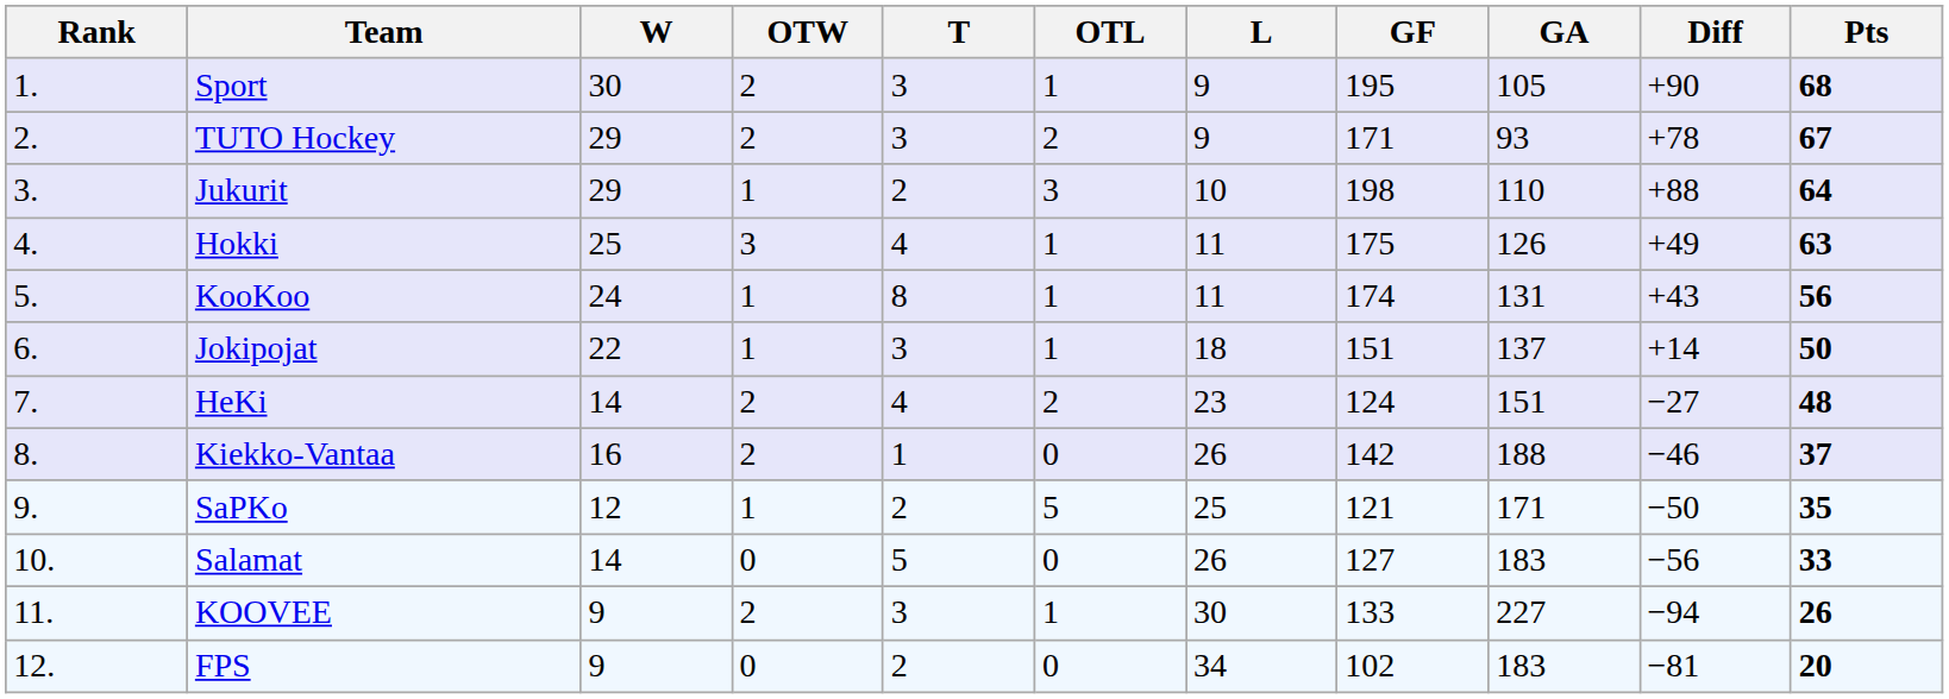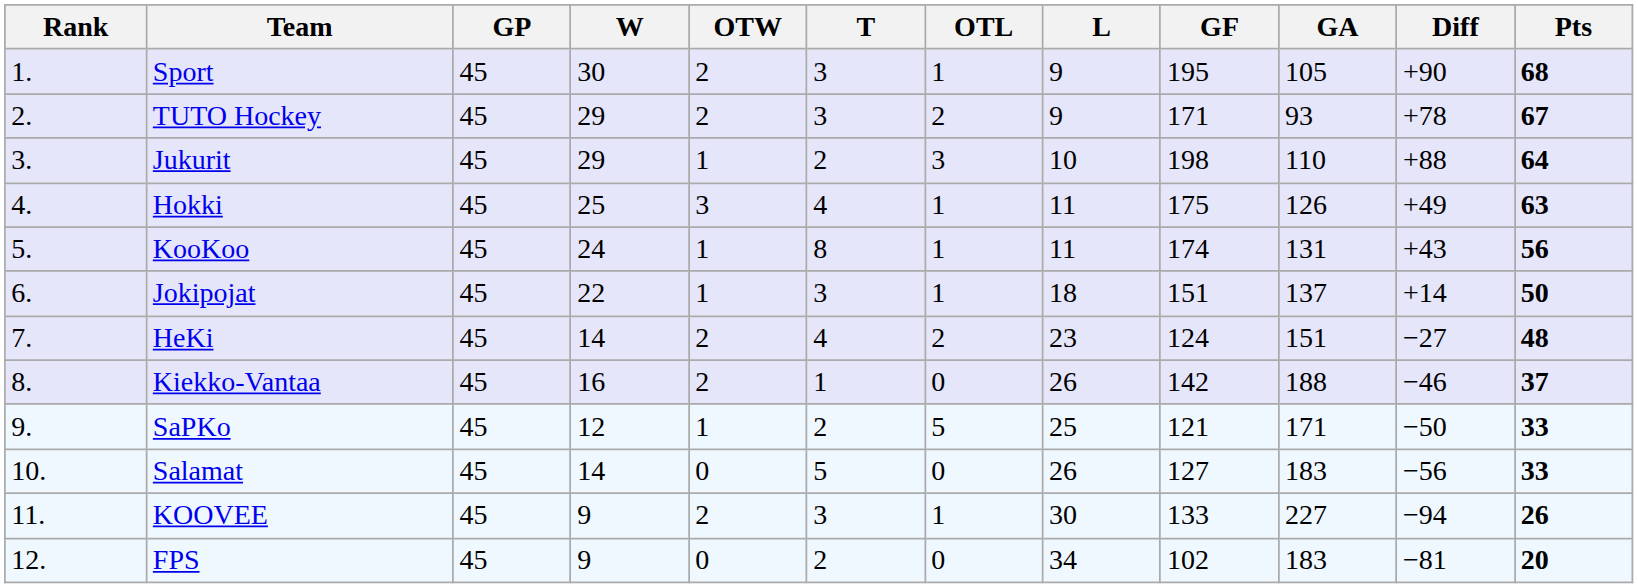 <table class="wikitable">
 <tr>
 <th bgcolor="#DDDDFF" width="6%" align="left">Rank</th>
 <th bgcolor="#DDDDFF" width="13%">Team</th>
+<th bgcolor="#DDDDFF" width="5%">GP</th>
 <th bgcolor="#DDDDFF" width="5%">W</th>
 <th bgcolor="#DDDDFF" width="5%">OTW</th>
 <th bgcolor="#DDDDFF" width="5%">T</th>
 <th bgcolor="#DDDDFF" width="5%">OTL</th>
 <th bgcolor="#DDDDFF" width="5%">L</th>
 <th bgcolor="#DDDDFF" width="5%">GF</th>
 <th bgcolor="#DDDDFF" width="5%">GA</th>
 <th bgcolor="#DDDDFF" width="5%">Diff</th>
 <th bgcolor="#DDDDFF" width="5%">Pts</th>
 </tr>
 <tr bgcolor="#e6e6fa">
 <td align="left">1.</td>
 <td><a href='#'>Sport</a></td>
+<td>45</td>
 <td>30</td>
 <td>2</td>
 <td>3</td>
 <td>1</td>
 <td>9</td>
 <td>195</td>
 <td>105</td>
 <td>+90</td>
 <td><strong>68</strong></td>
 </tr>
 <tr bgcolor="#e6e6fa">
 <td align="left">2.</td>
 <td><a href='#'>TUTO Hockey</a></td>
+<td>45</td>
 <td>29</td>
 <td>2</td>
 <td>3</td>
 <td>2</td>
 <td>9</td>
 <td>171</td>
 <td>93</td>
 <td>+78</td>
 <td><strong>67</strong></td>
 </tr>
 <tr bgcolor="#e6e6fa">
 <td align="left">3.</td>
 <td><a href='#'>Jukurit</a></td>
+<td>45</td>
 <td>29</td>
 <td>1</td>
 <td>2</td>
 <td>3</td>
 <td>10</td>
 <td>198</td>
 <td>110</td>
 <td>+88</td>
 <td><strong>64</strong></td>
 </tr>
 <tr bgcolor="#e6e6fa">
 <td align="left">4.</td>
 <td><a href='#'>Hokki</a></td>
+<td>45</td>
 <td>25</td>
 <td>3</td>
 <td>4</td>
 <td>1</td>
 <td>11</td>
 <td>175</td>
 <td>126</td>
 <td>+49</td>
 <td><strong>63</strong></td>
 </tr>
 <tr bgcolor="#e6e6fa">
 <td align="left">5.</td>
 <td><a href='#'>KooKoo</a></td>
+<td>45</td>
 <td>24</td>
 <td>1</td>
 <td>8</td>
 <td>1</td>
 <td>11</td>
 <td>174</td>
 <td>131</td>
 <td>+43</td>
 <td><strong>56</strong></td>
 </tr>
 <tr bgcolor="#e6e6fa">
 <td align="left">6.</td>
 <td><a href='#'>Jokipojat</a></td>
+<td>45</td>
 <td>22</td>
 <td>1</td>
 <td>3</td>
 <td>1</td>
 <td>18</td>
 <td>151</td>
 <td>137</td>
 <td>+14</td>
 <td><strong>50</strong></td>
 </tr>
 <tr bgcolor="#e6e6fa">
 <td align="left">7.</td>
 <td><a href='#'>HeKi</a></td>
+<td>45</td>
 <td>14</td>
 <td>2</td>
 <td>4</td>
 <td>2</td>
 <td>23</td>
 <td>124</td>
 <td>151</td>
 <td>−27</td>
 <td><strong>48</strong></td>
 </tr>
 <tr bgcolor="#e6e6fa">
 <td align="left">8.</td>
 <td><a href='#'>Kiekko-Vantaa</a></td>
+<td>45</td>
 <td>16</td>
 <td>2</td>
 <td>1</td>
 <td>0</td>
 <td>26</td>
 <td>142</td>
 <td>188</td>
 <td>−46</td>
 <td><strong>37</strong></td>
 </tr>
 <tr bgcolor="#f0f8ff">
 <td align="left">9.</td>
 <td><a href='#'>SaPKo</a></td>
+<td>45</td>
 <td>12</td>
 <td>1</td>
 <td>2</td>
 <td>5</td>
 <td>25</td>
 <td>121</td>
 <td>171</td>
 <td>−50</td>
-<td><strong>35</strong></td>
+<td><strong>33</strong></td>
 </tr>
 <tr bgcolor="#f0f8ff">
 <td align="left">10.</td>
 <td><a href='#'>Salamat</a></td>
+<td>45</td>
 <td>14</td>
 <td>0</td>
 <td>5</td>
 <td>0</td>
 <td>26</td>
 <td>127</td>
 <td>183</td>
 <td>−56</td>
 <td><strong>33</strong></td>
 </tr>
 <tr bgcolor="#f0f8ff">
 <td align="left">11.</td>
 <td><a href='#'>KOOVEE</a></td>
+<td>45</td>
 <td>9</td>
 <td>2</td>
 <td>3</td>
 <td>1</td>
 <td>30</td>
 <td>133</td>
 <td>227</td>
 <td>−94</td>
 <td><strong>26</strong></td>
 </tr>
 <tr bgcolor="#f0f8ff">
 <td align="left">12.</td>
 <td><a href='#'>FPS</a></td>
+<td>45</td>
 <td>9</td>
 <td>0</td>
 <td>2</td>
 <td>0</td>
 <td>34</td>
 <td>102</td>
 <td>183</td>
 <td>−81</td>
 <td><strong>20</strong></td>
 </tr>
 </table>
